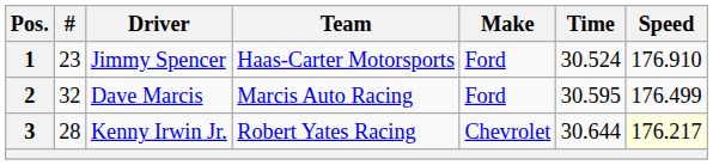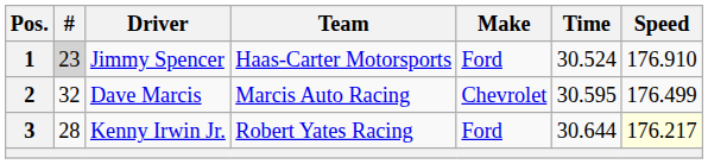 <table class="wikitable" style="font-size:95%">
 <tr>
 <th>Pos.</th>
 <th>#</th>
 <th>Driver</th>
 <th>Team</th>
 <th>Make</th>
 <th>Time</th>
 <th>Speed</th>
 </tr>
 <tr>
 <th>1</th>
-<td>23</td>
+<td style="background: lightgrey;">23</td>
 <td><a href='#'>Jimmy Spencer</a></td>
 <td><a href='#'>Haas-Carter Motorsports</a></td>
 <td><a href='#'>Ford</a></td>
 <td>30.524</td>
 <td>176.910</td>
 </tr>
 <tr>
 <th>2</th>
 <td>32</td>
 <td><a href='#'>Dave Marcis</a></td>
 <td><a href='#'>Marcis Auto Racing</a></td>
-<td><a href='#'>Ford</a></td>
+<td><a href='#'>Chevrolet</a></td>
 <td>30.595</td>
 <td>176.499</td>
 </tr>
 <tr>
 <th>3</th>
 <td>28</td>
 <td><a href='#'>Kenny Irwin Jr.</a></td>
 <td><a href='#'>Robert Yates Racing</a></td>
-<td><a href='#'>Chevrolet</a></td>
+<td><a href='#'>Ford</a></td>
 <td>30.644</td>
 <td style="background: lightyellow;">176.217</td>
 </tr>
 <tr>
 <th colspan="7"></th>
 </tr>
 </table>
